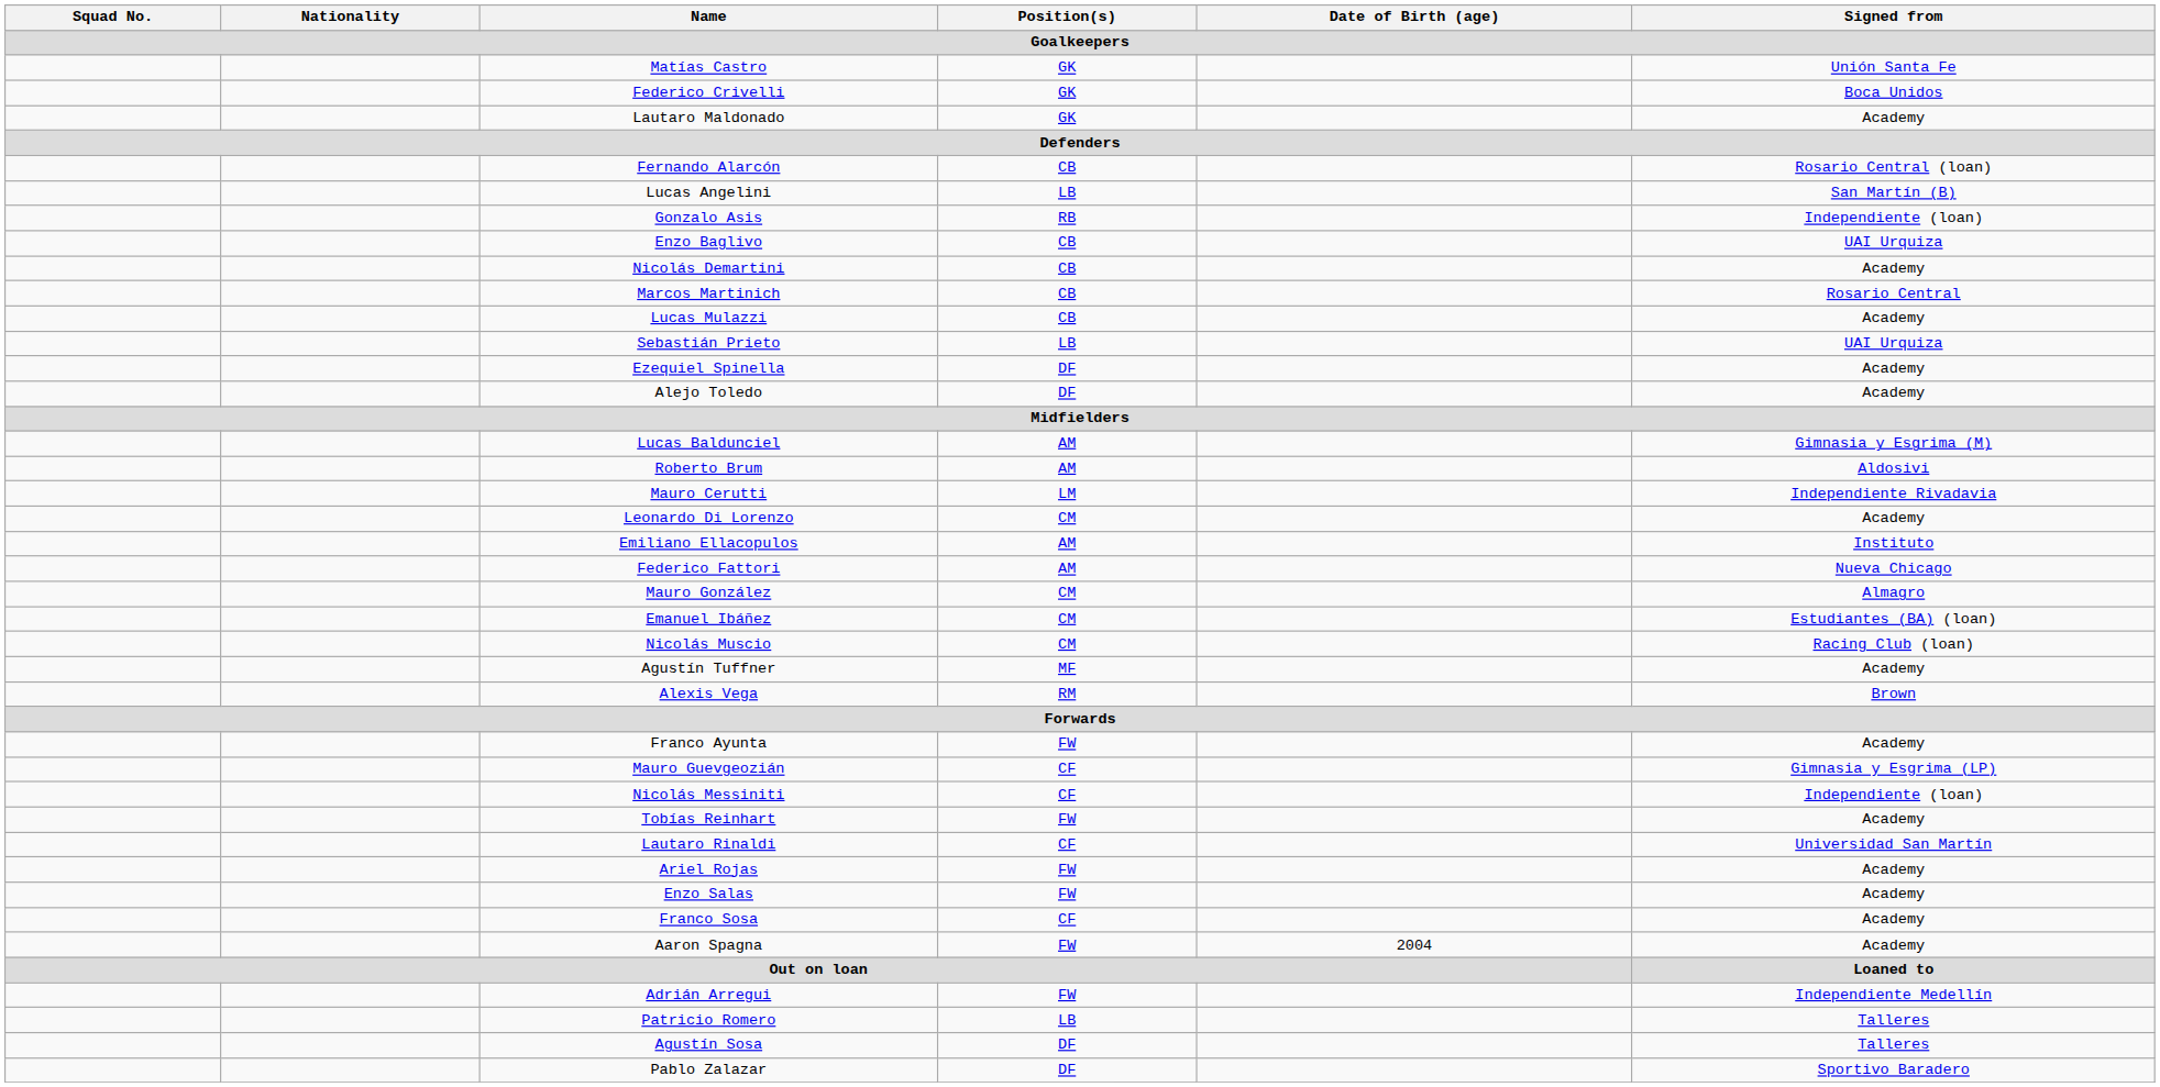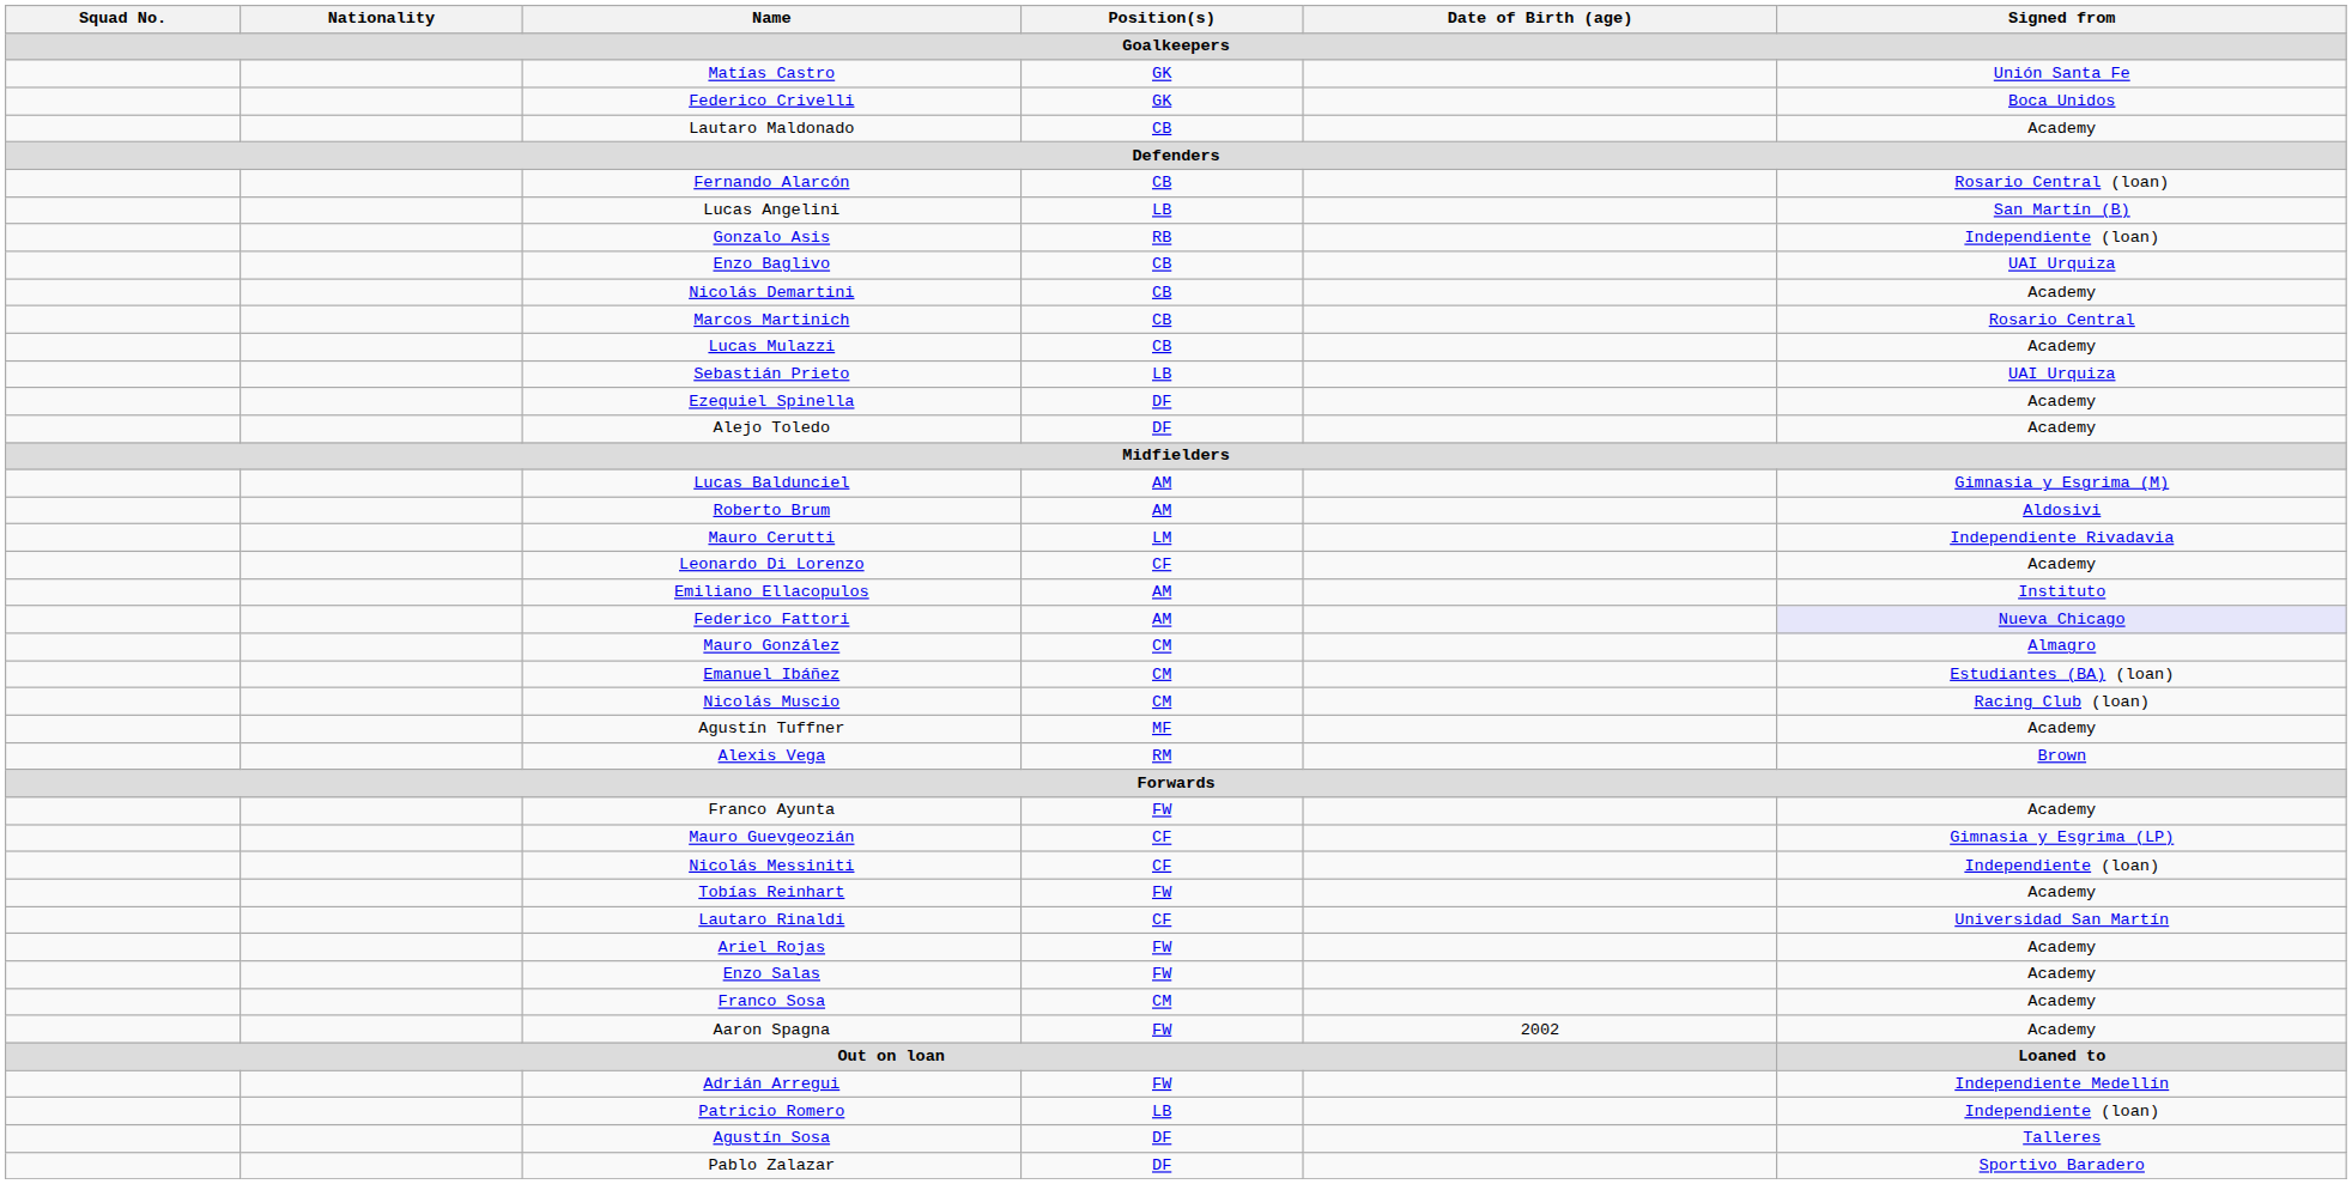 <table class="wikitable sortable" style="text-align:center; font-size:90%; width:85%;">
 <tr>
 <th style="background:#; color:; text-align:center;">Squad No.</th>
 <th style="background:#; color:; text-align:center;">Nationality</th>
 <th style="background:#; color:; text-align:center;">Name</th>
 <th style="background:#; color:; text-align:center;">Position(s)</th>
 <th style="background:#; color:; text-align:center;">Date of Birth (age)</th>
 <th style="background:#; color:; text-align:center;">Signed from</th>
 </tr>
 <tr>
 <th colspan="6" style="background:#dcdcdc; text-align:center;">Goalkeepers</th>
 </tr>
 <tr>
 <td></td>
 <td></td>
 <td><a href='#'>Matías Castro</a></td>
 <td><a href='#'>GK</a></td>
 <td></td>
 <td> <a href='#'>Unión Santa Fe</a></td>
 </tr>
 <tr>
 <td></td>
 <td></td>
 <td><a href='#'>Federico Crivelli</a></td>
 <td><a href='#'>GK</a></td>
 <td></td>
 <td> <a href='#'>Boca Unidos</a></td>
 </tr>
 <tr>
 <td></td>
 <td></td>
 <td>Lautaro Maldonado</td>
-<td><a href='#'>GK</a></td>
+<td><a href='#'>CB</a></td>
 <td></td>
 <td>Academy</td>
 </tr>
 <tr>
 <th colspan="7" style="background:#dcdcdc; text-align:center;">Defenders</th>
 </tr>
 <tr>
 <td></td>
 <td></td>
 <td><a href='#'>Fernando Alarcón</a></td>
 <td><a href='#'>CB</a></td>
 <td></td>
 <td> <a href='#'>Rosario Central</a> (loan)</td>
 </tr>
 <tr>
 <td></td>
 <td></td>
 <td>Lucas Angelini</td>
 <td><a href='#'>LB</a></td>
 <td></td>
 <td> <a href='#'>San Martín (B)</a></td>
 </tr>
 <tr>
 <td></td>
 <td></td>
 <td><a href='#'>Gonzalo Asis</a></td>
 <td><a href='#'>RB</a></td>
 <td></td>
 <td> <a href='#'>Independiente</a> (loan)</td>
 </tr>
 <tr>
 <td></td>
 <td></td>
 <td><a href='#'>Enzo Baglivo</a></td>
 <td><a href='#'>CB</a></td>
 <td></td>
 <td> <a href='#'>UAI Urquiza</a></td>
 </tr>
 <tr>
 <td></td>
 <td></td>
 <td><a href='#'>Nicolás Demartini</a></td>
 <td><a href='#'>CB</a></td>
 <td></td>
 <td>Academy</td>
 </tr>
 <tr>
 <td></td>
 <td></td>
 <td><a href='#'>Marcos Martinich</a></td>
 <td><a href='#'>CB</a></td>
 <td></td>
 <td> <a href='#'>Rosario Central</a></td>
 </tr>
 <tr>
 <td></td>
 <td></td>
 <td><a href='#'>Lucas Mulazzi</a></td>
 <td><a href='#'>CB</a></td>
 <td></td>
 <td>Academy</td>
 </tr>
 <tr>
 <td></td>
 <td></td>
 <td><a href='#'>Sebastián Prieto</a></td>
 <td><a href='#'>LB</a></td>
 <td></td>
 <td> <a href='#'>UAI Urquiza</a></td>
 </tr>
 <tr>
 <td></td>
 <td></td>
 <td><a href='#'>Ezequiel Spinella</a></td>
 <td><a href='#'>DF</a></td>
 <td></td>
 <td>Academy</td>
 </tr>
 <tr>
 <td></td>
 <td></td>
 <td>Alejo Toledo</td>
 <td><a href='#'>DF</a></td>
 <td></td>
 <td>Academy</td>
 </tr>
 <tr>
 <th colspan="7" style="background:#dcdcdc; text-align:center;">Midfielders</th>
 </tr>
 <tr>
 <td></td>
 <td></td>
 <td><a href='#'>Lucas Baldunciel</a></td>
 <td><a href='#'>AM</a></td>
 <td></td>
 <td> <a href='#'>Gimnasia y Esgrima (M)</a></td>
 </tr>
 <tr>
 <td></td>
 <td></td>
 <td><a href='#'>Roberto Brum</a></td>
 <td><a href='#'>AM</a></td>
 <td></td>
 <td> <a href='#'>Aldosivi</a></td>
 </tr>
 <tr>
 <td></td>
 <td></td>
 <td><a href='#'>Mauro Cerutti</a></td>
 <td><a href='#'>LM</a></td>
 <td></td>
 <td> <a href='#'>Independiente Rivadavia</a></td>
 </tr>
 <tr>
 <td></td>
 <td></td>
 <td><a href='#'>Leonardo Di Lorenzo</a></td>
-<td><a href='#'>CM</a></td>
+<td><a href='#'>CF</a></td>
 <td></td>
 <td>Academy</td>
 </tr>
 <tr>
 <td></td>
 <td></td>
 <td><a href='#'>Emiliano Ellacopulos</a></td>
 <td><a href='#'>AM</a></td>
 <td></td>
 <td> <a href='#'>Instituto</a></td>
 </tr>
 <tr>
 <td></td>
 <td></td>
 <td><a href='#'>Federico Fattori</a></td>
 <td><a href='#'>AM</a></td>
 <td></td>
-<td> <a href='#'>Nueva Chicago</a></td>
+<td style="background: lavender;"> <a href='#'>Nueva Chicago</a></td>
 </tr>
 <tr>
 <td></td>
 <td></td>
 <td><a href='#'>Mauro González</a></td>
 <td><a href='#'>CM</a></td>
 <td></td>
 <td> <a href='#'>Almagro</a></td>
 </tr>
 <tr>
 <td></td>
 <td></td>
 <td><a href='#'>Emanuel Ibáñez</a></td>
 <td><a href='#'>CM</a></td>
 <td></td>
 <td> <a href='#'>Estudiantes (BA)</a> (loan)</td>
 </tr>
 <tr>
 <td></td>
 <td></td>
 <td><a href='#'>Nicolás Muscio</a></td>
 <td><a href='#'>CM</a></td>
 <td></td>
 <td> <a href='#'>Racing Club</a> (loan)</td>
 </tr>
 <tr>
 <td></td>
 <td></td>
 <td>Agustín Tuffner</td>
 <td><a href='#'>MF</a></td>
 <td></td>
 <td>Academy</td>
 </tr>
 <tr>
 <td></td>
 <td></td>
 <td><a href='#'>Alexis Vega</a></td>
 <td><a href='#'>RM</a></td>
 <td></td>
 <td> <a href='#'>Brown</a></td>
 </tr>
 <tr>
 <th colspan="7" style="background:#dcdcdc; text-align:center;">Forwards</th>
 </tr>
 <tr>
 <td></td>
 <td></td>
 <td>Franco Ayunta</td>
 <td><a href='#'>FW</a></td>
 <td></td>
 <td>Academy</td>
 </tr>
 <tr>
 <td></td>
 <td></td>
 <td><a href='#'>Mauro Guevgeozián</a></td>
 <td><a href='#'>CF</a></td>
 <td></td>
 <td> <a href='#'>Gimnasia y Esgrima (LP)</a></td>
 </tr>
 <tr>
 <td></td>
 <td></td>
 <td><a href='#'>Nicolás Messiniti</a></td>
 <td><a href='#'>CF</a></td>
 <td></td>
 <td> <a href='#'>Independiente</a> (loan)</td>
 </tr>
 <tr>
 <td></td>
 <td></td>
 <td><a href='#'>Tobías Reinhart</a></td>
 <td><a href='#'>FW</a></td>
 <td></td>
 <td>Academy</td>
 </tr>
 <tr>
 <td></td>
 <td></td>
 <td><a href='#'>Lautaro Rinaldi</a></td>
 <td><a href='#'>CF</a></td>
 <td></td>
 <td> <a href='#'>Universidad San Martín</a></td>
 </tr>
 <tr>
 <td></td>
 <td></td>
 <td><a href='#'>Ariel Rojas</a></td>
 <td><a href='#'>FW</a></td>
 <td></td>
 <td>Academy</td>
 </tr>
 <tr>
 <td></td>
 <td></td>
 <td><a href='#'>Enzo Salas</a></td>
 <td><a href='#'>FW</a></td>
 <td></td>
 <td>Academy</td>
 </tr>
 <tr>
 <td></td>
 <td></td>
 <td><a href='#'>Franco Sosa</a></td>
-<td><a href='#'>CF</a></td>
+<td><a href='#'>CM</a></td>
 <td></td>
 <td>Academy</td>
 </tr>
 <tr>
 <td></td>
 <td></td>
 <td>Aaron Spagna</td>
 <td><a href='#'>FW</a></td>
-<td>2004</td>
+<td>2002</td>
 <td>Academy</td>
 </tr>
 <tr>
 <th colspan="5" style="background:#dcdcdc; text-align:center;">Out on loan</th>
 <th colspan="1" style="background:#dcdcdc; text-align:center;">Loaned to</th>
 </tr>
 <tr>
 <td></td>
 <td></td>
 <td><a href='#'>Adrián Arregui</a></td>
 <td><a href='#'>FW</a></td>
 <td></td>
 <td> <a href='#'>Independiente Medellín</a></td>
 </tr>
 <tr>
 <td></td>
 <td></td>
 <td><a href='#'>Patricio Romero</a></td>
 <td><a href='#'>LB</a></td>
 <td></td>
-<td> <a href='#'>Talleres</a></td>
+<td> <a href='#'>Independiente</a> (loan)</td>
 </tr>
 <tr>
 <td></td>
 <td></td>
 <td><a href='#'>Agustín Sosa</a></td>
 <td><a href='#'>DF</a></td>
 <td></td>
 <td> <a href='#'>Talleres</a></td>
 </tr>
 <tr>
 <td></td>
 <td></td>
 <td>Pablo Zalazar</td>
 <td><a href='#'>DF</a></td>
 <td></td>
 <td> <a href='#'>Sportivo Baradero</a></td>
 </tr>
 </table>
